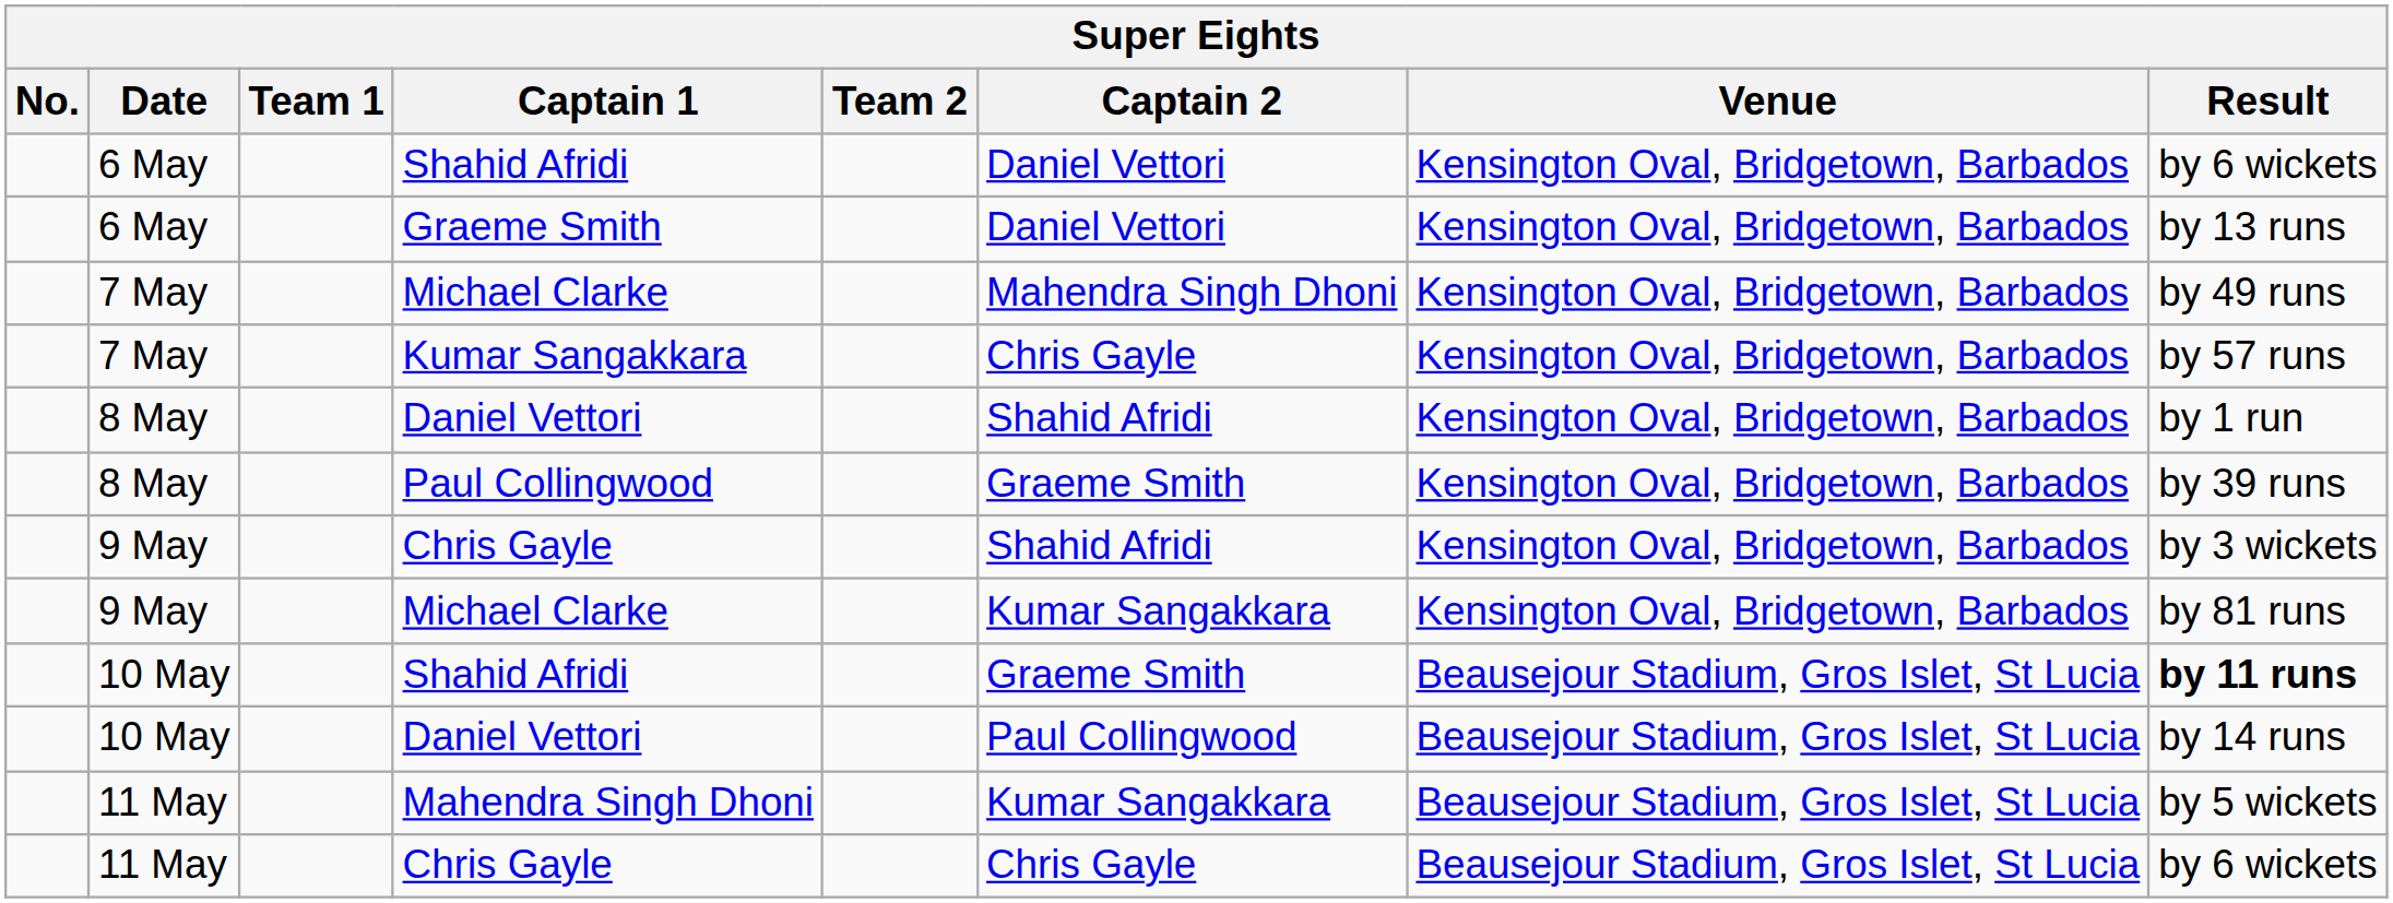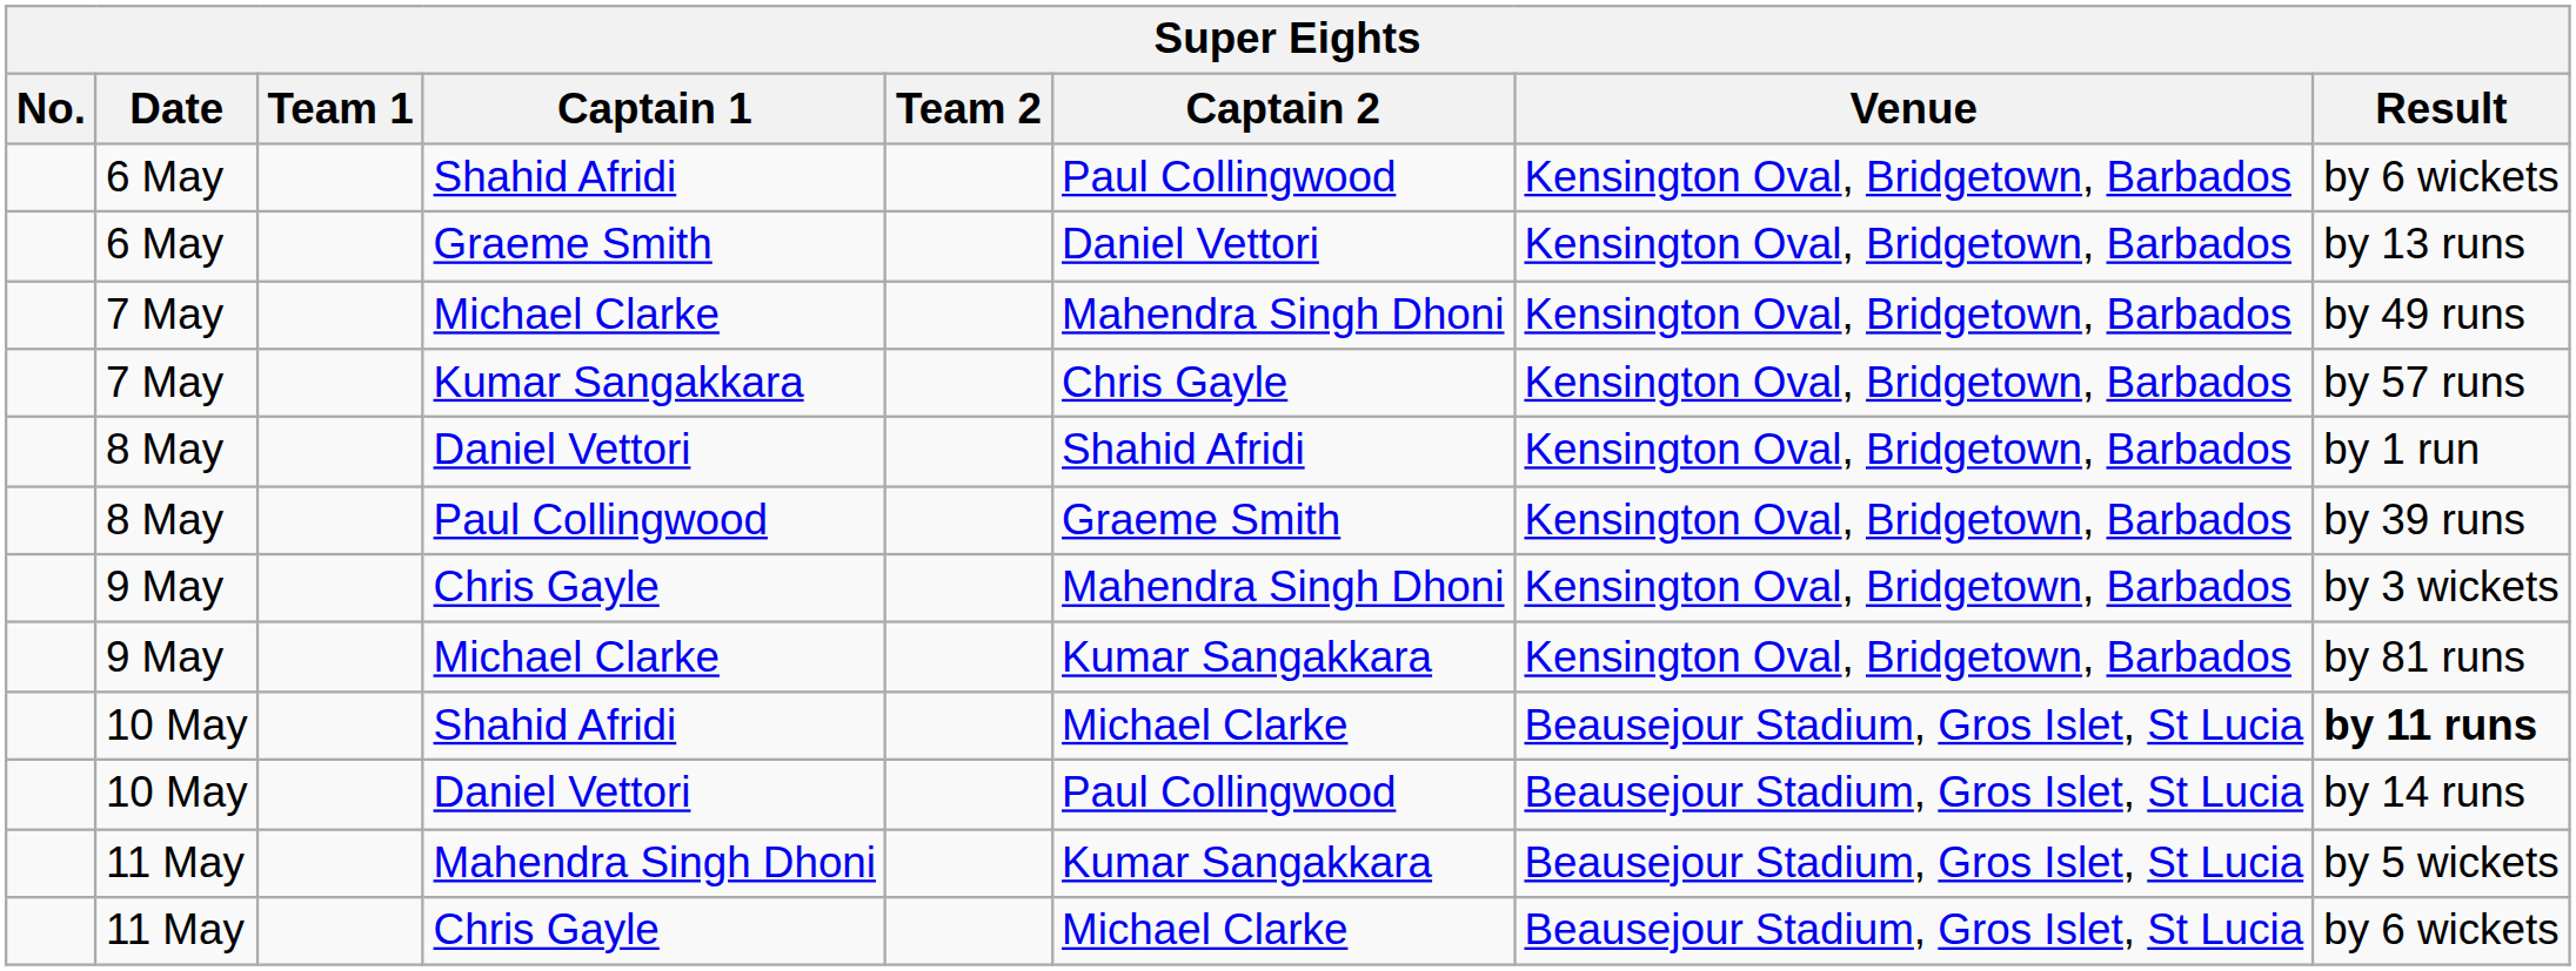 <table class="wikitable">
 <tr>
 <th colspan="9">Super Eights</th>
 </tr>
 <tr>
 <th>No.</th>
 <th>Date</th>
 <th>Team 1</th>
 <th>Captain 1</th>
 <th>Team 2</th>
 <th>Captain 2</th>
 <th>Venue</th>
 <th>Result</th>
 </tr>
 <tr>
 <td></td>
 <td>6 May</td>
 <td></td>
 <td><a href='#'>Shahid Afridi</a></td>
 <td></td>
-<td><a href='#'>Daniel Vettori</a></td>
+<td><a href='#'>Paul Collingwood</a></td>
 <td><a href='#'>Kensington Oval</a>, <a href='#'>Bridgetown</a>, <a href='#'>Barbados</a></td>
 <td> by 6 wickets</td>
 </tr>
 <tr>
 <td></td>
 <td>6 May</td>
 <td></td>
 <td><a href='#'>Graeme Smith</a></td>
 <td></td>
 <td><a href='#'>Daniel Vettori</a></td>
 <td><a href='#'>Kensington Oval</a>, <a href='#'>Bridgetown</a>, <a href='#'>Barbados</a></td>
 <td> by 13 runs</td>
 </tr>
 <tr>
 <td></td>
 <td>7 May</td>
 <td></td>
 <td><a href='#'>Michael Clarke</a></td>
 <td></td>
 <td><a href='#'>Mahendra Singh Dhoni</a></td>
 <td><a href='#'>Kensington Oval</a>, <a href='#'>Bridgetown</a>, <a href='#'>Barbados</a></td>
 <td> by 49 runs</td>
 </tr>
 <tr>
 <td></td>
 <td>7 May</td>
 <td></td>
 <td><a href='#'>Kumar Sangakkara</a></td>
 <td></td>
 <td><a href='#'>Chris Gayle</a></td>
 <td><a href='#'>Kensington Oval</a>, <a href='#'>Bridgetown</a>, <a href='#'>Barbados</a></td>
 <td> by 57 runs</td>
 </tr>
 <tr>
 <td></td>
 <td>8 May</td>
 <td></td>
 <td><a href='#'>Daniel Vettori</a></td>
 <td></td>
 <td><a href='#'>Shahid Afridi</a></td>
 <td><a href='#'>Kensington Oval</a>, <a href='#'>Bridgetown</a>, <a href='#'>Barbados</a></td>
 <td> by 1 run</td>
 </tr>
 <tr>
 <td></td>
 <td>8 May</td>
 <td></td>
 <td><a href='#'>Paul Collingwood</a></td>
 <td></td>
 <td><a href='#'>Graeme Smith</a></td>
 <td><a href='#'>Kensington Oval</a>, <a href='#'>Bridgetown</a>, <a href='#'>Barbados</a></td>
 <td> by 39 runs</td>
 </tr>
 <tr>
 <td></td>
 <td>9 May</td>
 <td></td>
 <td><a href='#'>Chris Gayle</a></td>
 <td></td>
-<td><a href='#'>Shahid Afridi</a></td>
+<td><a href='#'>Mahendra Singh Dhoni</a></td>
 <td><a href='#'>Kensington Oval</a>, <a href='#'>Bridgetown</a>, <a href='#'>Barbados</a></td>
 <td> by 3 wickets</td>
 </tr>
 <tr>
 <td></td>
 <td>9 May</td>
 <td></td>
 <td><a href='#'>Michael Clarke</a></td>
 <td></td>
 <td><a href='#'>Kumar Sangakkara</a></td>
 <td><a href='#'>Kensington Oval</a>, <a href='#'>Bridgetown</a>, <a href='#'>Barbados</a></td>
 <td> by 81 runs</td>
 </tr>
 <tr>
 <td></td>
 <td>10 May</td>
 <td></td>
 <td><a href='#'>Shahid Afridi</a></td>
 <td></td>
-<td><a href='#'>Graeme Smith</a></td>
+<td><a href='#'>Michael Clarke</a></td>
 <td><a href='#'>Beausejour Stadium</a>, <a href='#'>Gros Islet</a>, <a href='#'>St Lucia</a></td>
 <td><strong> by 11 runs</strong></td>
 </tr>
 <tr>
 <td></td>
 <td>10 May</td>
 <td></td>
 <td><a href='#'>Daniel Vettori</a></td>
 <td></td>
 <td><a href='#'>Paul Collingwood</a></td>
 <td><a href='#'>Beausejour Stadium</a>, <a href='#'>Gros Islet</a>, <a href='#'>St Lucia</a></td>
 <td> by 14 runs</td>
 </tr>
 <tr>
 <td></td>
 <td>11 May</td>
 <td></td>
 <td><a href='#'>Mahendra Singh Dhoni</a></td>
 <td></td>
 <td><a href='#'>Kumar Sangakkara</a></td>
 <td><a href='#'>Beausejour Stadium</a>, <a href='#'>Gros Islet</a>, <a href='#'>St Lucia</a></td>
 <td> by 5 wickets</td>
 </tr>
 <tr>
 <td></td>
 <td>11 May</td>
 <td></td>
 <td><a href='#'>Chris Gayle</a></td>
 <td></td>
-<td><a href='#'>Chris Gayle</a></td>
+<td><a href='#'>Michael Clarke</a></td>
 <td><a href='#'>Beausejour Stadium</a>, <a href='#'>Gros Islet</a>, <a href='#'>St Lucia</a></td>
 <td> by 6 wickets</td>
 </tr>
 </table>
